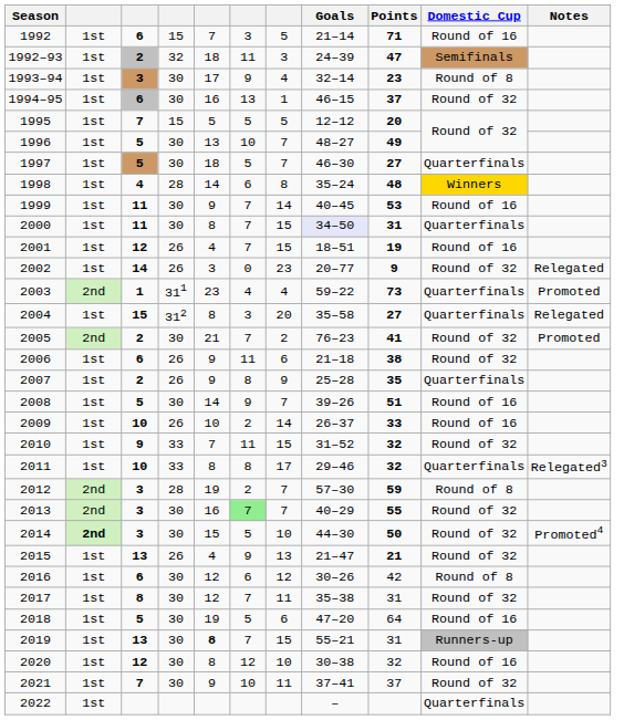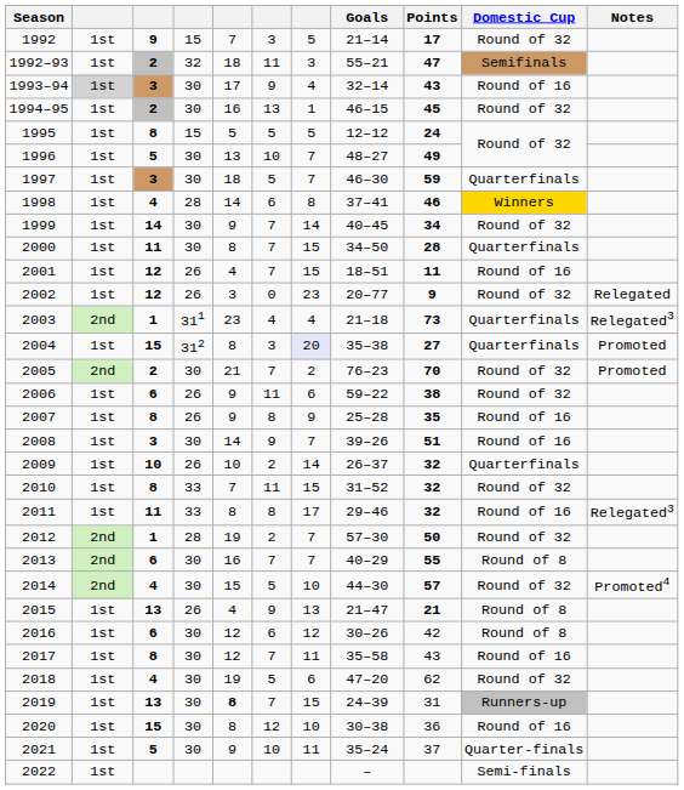 <table class="wikitable" style="text-align: center;">
 <tr>
 <th width=55>Season</th>
 <th width=50></th>
 <th width=30></th>
 <th width=30></th>
 <th width=30></th>
 <th width=30></th>
 <th width=30></th>
 <th width=60>Goals</th>
 <th width=45>Points</th>
 <th><a href='#'>Domestic Cup</a></th>
 <th>Notes</th>
 </tr>
 <tr>
 <td>1992</td>
 <td>1st</td>
-<td><strong>6</strong></td>
+<td><strong>9</strong></td>
 <td>15</td>
 <td>7</td>
 <td>3</td>
 <td>5</td>
 <td>21–14</td>
-<td><strong>71</strong></td>
-<td>Round of 16</td>
+<td><strong>17</strong></td>
+<td>Round of 32</td>
 <td></td>
 </tr>
 <tr>
 <td>1992–93</td>
 <td>1st</td>
 <td style="background:silver"><strong>2</strong></td>
 <td>32</td>
 <td>18</td>
 <td>11</td>
 <td>3</td>
-<td>24–39</td>
+<td>55–21</td>
 <td><strong>47</strong></td>
 <td style="background:#cc9966">Semifinals</td>
 <td></td>
 </tr>
 <tr>
 <td>1993–94</td>
-<td>1st</td>
+<td style="background: lightgrey;">1st</td>
 <td style="background:#cc9966"><strong>3</strong></td>
 <td>30</td>
 <td>17</td>
 <td>9</td>
 <td>4</td>
 <td>32–14</td>
-<td><strong>23</strong></td>
-<td>Round of 8</td>
+<td><strong>43</strong></td>
+<td>Round of 16</td>
 <td></td>
 </tr>
 <tr>
 <td>1994–95</td>
 <td>1st</td>
-<td style="background:silver"><strong>6</strong></td>
+<td style="background:silver"><strong>2</strong></td>
 <td>30</td>
 <td>16</td>
 <td>13</td>
 <td>1</td>
 <td>46–15</td>
-<td><strong>37</strong></td>
+<td><strong>45</strong></td>
 <td>Round of 32</td>
 <td></td>
 </tr>
 <tr>
 <td>1995</td>
 <td>1st</td>
-<td><strong>7</strong></td>
+<td><strong>8</strong></td>
 <td>15</td>
 <td>5</td>
 <td>5</td>
 <td>5</td>
 <td>12–12</td>
-<td><strong>20</strong></td>
+<td><strong>24</strong></td>
 <td rowspan="2">Round of 32</td>
 <td></td>
 </tr>
 <tr>
 <td>1996</td>
 <td>1st</td>
 <td><strong>5</strong></td>
 <td>30</td>
 <td>13</td>
 <td>10</td>
 <td>7</td>
 <td>48–27</td>
 <td><strong>49</strong></td>
 <td></td>
 </tr>
 <tr>
 <td>1997</td>
 <td>1st</td>
-<td style="background:#cc9966"><strong>5</strong></td>
+<td style="background:#cc9966"><strong>3</strong></td>
 <td>30</td>
 <td>18</td>
 <td>5</td>
 <td>7</td>
 <td>46–30</td>
-<td><strong>27</strong></td>
+<td><strong>59</strong></td>
 <td>Quarterfinals</td>
 <td></td>
 </tr>
 <tr>
 <td>1998</td>
 <td>1st</td>
 <td><strong>4</strong></td>
 <td>28</td>
 <td>14</td>
 <td>6</td>
 <td>8</td>
-<td>35–24</td>
-<td><strong>48</strong></td>
+<td>37–41</td>
+<td><strong>46</strong></td>
 <td style="background:gold">Winners</td>
 <td></td>
 </tr>
 <tr>
 <td>1999</td>
 <td>1st</td>
-<td><strong>11</strong></td>
+<td><strong>14</strong></td>
 <td>30</td>
 <td>9</td>
 <td>7</td>
 <td>14</td>
 <td>40–45</td>
-<td><strong>53</strong></td>
-<td>Round of 16</td>
+<td><strong>34</strong></td>
+<td>Round of 32</td>
 <td></td>
 </tr>
 <tr>
 <td>2000</td>
 <td>1st</td>
 <td><strong>11</strong></td>
 <td>30</td>
 <td>8</td>
 <td>7</td>
 <td>15</td>
-<td style="background: lavender;">34–50</td>
-<td><strong>31</strong></td>
+<td>34–50</td>
+<td><strong>28</strong></td>
 <td>Quarterfinals</td>
 <td></td>
 </tr>
 <tr>
 <td>2001</td>
 <td>1st</td>
 <td><strong>12</strong></td>
 <td>26</td>
 <td>4</td>
 <td>7</td>
 <td>15</td>
 <td>18–51</td>
-<td><strong>19</strong></td>
+<td><strong>11</strong></td>
 <td>Round of 16</td>
 <td></td>
 </tr>
 <tr>
 <td>2002</td>
 <td>1st</td>
-<td><strong>14</strong></td>
+<td><strong>12</strong></td>
 <td>26</td>
 <td>3</td>
 <td>0</td>
 <td>23</td>
 <td>20–77</td>
 <td><strong>9</strong></td>
 <td>Round of 32</td>
 <td>Relegated</td>
 </tr>
 <tr>
 <td>2003</td>
 <td style="background:#D0F0C0">2nd</td>
 <td><strong>1</strong></td>
 <td>31<sup>1</sup></td>
 <td>23</td>
 <td>4</td>
 <td>4</td>
-<td>59–22</td>
+<td>21–18</td>
 <td><strong>73</strong></td>
 <td>Quarterfinals</td>
-<td>Promoted</td>
+<td>Relegated<sup>3</sup></td>
 </tr>
 <tr>
 <td>2004</td>
 <td>1st</td>
 <td><strong>15</strong></td>
 <td>31<sup>2</sup></td>
 <td>8</td>
 <td>3</td>
-<td>20</td>
-<td>35–58</td>
+<td style="background: lavender;">20</td>
+<td>35–38</td>
 <td><strong>27</strong></td>
 <td>Quarterfinals</td>
-<td>Relegated</td>
+<td>Promoted</td>
 </tr>
 <tr>
 <td>2005</td>
 <td style="background:#D0F0C0">2nd</td>
 <td><strong>2</strong></td>
 <td>30</td>
 <td>21</td>
 <td>7</td>
 <td>2</td>
 <td>76–23</td>
-<td><strong>41</strong></td>
+<td><strong>70</strong></td>
 <td>Round of 32</td>
 <td>Promoted</td>
 </tr>
 <tr>
 <td>2006</td>
 <td>1st</td>
 <td><strong>6</strong></td>
 <td>26</td>
 <td>9</td>
 <td>11</td>
 <td>6</td>
-<td>21–18</td>
+<td>59–22</td>
 <td><strong>38</strong></td>
 <td>Round of 32</td>
 <td></td>
 </tr>
 <tr>
 <td>2007</td>
 <td>1st</td>
-<td><strong>2</strong></td>
+<td><strong>8</strong></td>
 <td>26</td>
 <td>9</td>
 <td>8</td>
 <td>9</td>
 <td>25–28</td>
 <td><strong>35</strong></td>
-<td>Quarterfinals</td>
+<td>Round of 16</td>
 <td></td>
 </tr>
 <tr>
 <td>2008</td>
 <td>1st</td>
-<td><strong>5</strong></td>
+<td><strong>3</strong></td>
 <td>30</td>
 <td>14</td>
 <td>9</td>
 <td>7</td>
 <td>39–26</td>
 <td><strong>51</strong></td>
 <td>Round of 16</td>
 <td></td>
 </tr>
 <tr>
 <td>2009</td>
 <td>1st</td>
 <td><strong>10</strong></td>
 <td>26</td>
 <td>10</td>
 <td>2</td>
 <td>14</td>
 <td>26–37</td>
-<td><strong>33</strong></td>
-<td>Round of 16</td>
+<td><strong>32</strong></td>
+<td>Quarterfinals</td>
 <td></td>
 </tr>
 <tr>
 <td>2010</td>
 <td>1st</td>
-<td><strong>9</strong></td>
+<td><strong>8</strong></td>
 <td>33</td>
 <td>7</td>
 <td>11</td>
 <td>15</td>
 <td>31–52</td>
 <td><strong>32</strong></td>
 <td>Round of 32</td>
 <td></td>
 </tr>
 <tr>
 <td>2011</td>
 <td>1st</td>
-<td><strong>10</strong></td>
+<td><strong>11</strong></td>
 <td>33</td>
 <td>8</td>
 <td>8</td>
 <td>17</td>
 <td>29–46</td>
 <td><strong>32</strong></td>
-<td>Quarterfinals</td>
+<td>Round of 16</td>
 <td>Relegated<sup>3</sup></td>
 </tr>
 <tr>
 <td>2012</td>
 <td style="background:#D0F0C0">2nd</td>
-<td><strong>3</strong></td>
+<td><strong>1</strong></td>
 <td>28</td>
 <td>19</td>
 <td>2</td>
 <td>7</td>
 <td>57–30</td>
-<td><strong>59</strong></td>
-<td>Round of 8</td>
+<td><strong>50</strong></td>
+<td>Round of 32</td>
 <td></td>
 </tr>
 <tr>
 <td>2013</td>
 <td style="background:#D0F0C0">2nd</td>
-<td><strong>3</strong></td>
+<td><strong>6</strong></td>
 <td>30</td>
 <td>16</td>
-<td style="background: lightgreen;">7</td>
+<td>7</td>
 <td>7</td>
 <td>40–29</td>
 <td><strong>55</strong></td>
-<td>Round of 32</td>
+<td>Round of 8</td>
 <td></td>
 </tr>
 <tr>
 <td>2014</td>
-<td style="background:#D0F0C0"><strong>2nd</strong></td>
-<td><strong>3</strong></td>
+<td style="background:#D0F0C0">2nd</td>
+<td><strong>4</strong></td>
 <td>30</td>
 <td>15</td>
 <td>5</td>
 <td>10</td>
 <td>44–30</td>
-<td><strong>50</strong></td>
+<td><strong>57</strong></td>
 <td>Round of 32</td>
 <td>Promoted<sup>4</sup></td>
 </tr>
 <tr>
 <td>2015</td>
 <td>1st</td>
 <td><strong>13</strong></td>
 <td>26</td>
 <td>4</td>
 <td>9</td>
 <td>13</td>
 <td>21–47</td>
 <td><strong>21</strong></td>
-<td>Round of 32</td>
+<td>Round of 8</td>
 <td></td>
 </tr>
 <tr>
 <td>2016</td>
 <td>1st</td>
 <td><strong>6</strong></td>
 <td>30</td>
 <td>12</td>
 <td>6</td>
 <td>12</td>
 <td>30–26</td>
 <td>42</td>
 <td>Round of 8</td>
 <td></td>
 </tr>
 <tr>
 <td>2017</td>
 <td>1st</td>
 <td><strong>8</strong></td>
 <td>30</td>
 <td>12</td>
 <td>7</td>
 <td>11</td>
-<td>35–38</td>
-<td>31</td>
-<td>Round of 32</td>
+<td>35–58</td>
+<td>43</td>
+<td>Round of 16</td>
 <td></td>
 </tr>
 <tr>
 <td>2018</td>
 <td>1st</td>
-<td><strong>5</strong></td>
+<td><strong>4</strong></td>
 <td>30</td>
 <td>19</td>
 <td>5</td>
 <td>6</td>
 <td>47–20</td>
-<td>64</td>
-<td>Round of 16</td>
+<td>62</td>
+<td>Round of 32</td>
 <td></td>
 </tr>
 <tr>
 <td>2019</td>
 <td>1st</td>
 <td><strong>13</strong></td>
 <td>30</td>
 <td><strong>8</strong></td>
 <td>7</td>
 <td>15</td>
-<td>55–21</td>
+<td>24–39</td>
 <td>31</td>
 <td style="background:silver">Runners-up</td>
 <td></td>
 </tr>
 <tr>
 <td>2020</td>
 <td>1st</td>
-<td><strong>12</strong></td>
+<td><strong>15</strong></td>
 <td>30</td>
 <td>8</td>
 <td>12</td>
 <td>10</td>
 <td>30–38</td>
-<td>32</td>
+<td>36</td>
 <td>Round of 16</td>
 <td></td>
 </tr>
 <tr>
 <td>2021</td>
 <td>1st</td>
-<td><strong>7</strong></td>
+<td><strong>5</strong></td>
 <td>30</td>
 <td>9</td>
 <td>10</td>
 <td>11</td>
-<td>37–41</td>
+<td>35–24</td>
 <td>37</td>
-<td>Round of 32</td>
+<td>Quarter-finals</td>
 <td></td>
 </tr>
 <tr>
 <td>2022</td>
 <td>1st</td>
 <td></td>
 <td></td>
 <td></td>
 <td></td>
 <td></td>
 <td>–</td>
 <td></td>
-<td>Quarterfinals</td>
+<td>Semi-finals</td>
 <td></td>
 </tr>
 </table>
